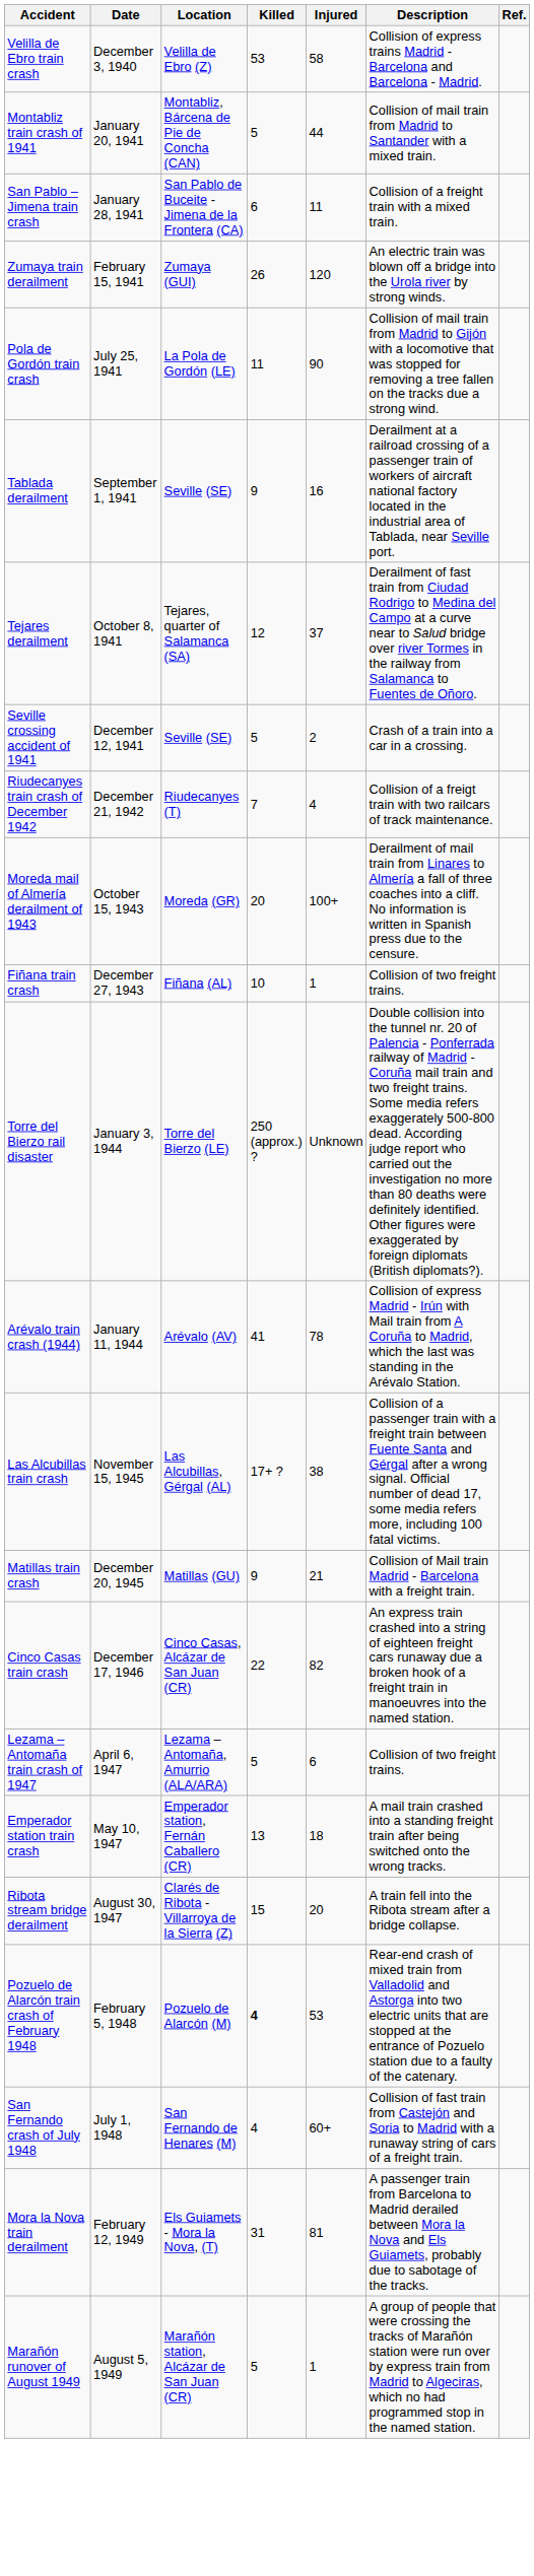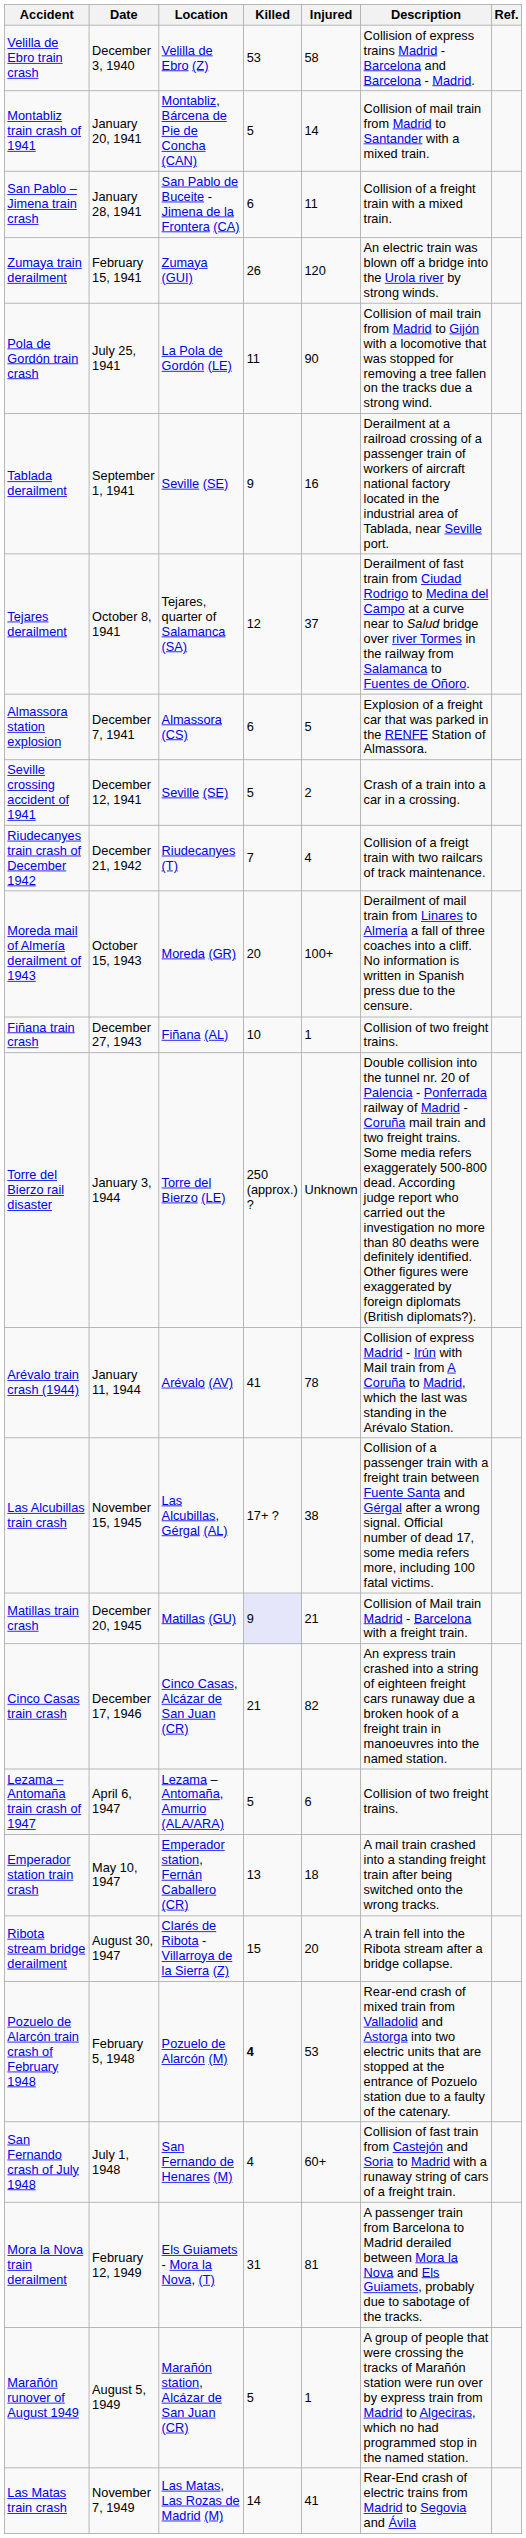 <table class="wikitable sortable" style="width:100%; font-size:96%;">
 <tr>
 <th>Accident</th>
 <th data-sort-type="date">Date</th>
 <th>Location</th>
 <th>Killed</th>
 <th>Injured</th>
 <th>Description</th>
 <th>Ref.</th>
 </tr>
 <tr>
 <td><a href='#'>Velilla de Ebro train crash</a></td>
 <td>December 3, 1940</td>
 <td><a href='#'>Velilla de Ebro</a> <a href='#'>(Z)</a></td>
 <td>53</td>
 <td>58</td>
 <td>Collision of express trains <a href='#'>Madrid</a> - <a href='#'>Barcelona</a> and <a href='#'>Barcelona</a> - <a href='#'>Madrid</a>.</td>
 <td></td>
 </tr>
 <tr>
 <td><a href='#'>Montabliz train crash of 1941</a></td>
 <td>January 20, 1941</td>
 <td><a href='#'>Montabliz</a>, <a href='#'>Bárcena de Pie de Concha</a> <a href='#'>(CAN)</a></td>
 <td>5</td>
-<td>44</td>
+<td>14</td>
 <td>Collision of mail train from <a href='#'>Madrid</a> to <a href='#'>Santander</a> with a mixed train.</td>
 <td></td>
 </tr>
 <tr>
 <td><a href='#'>San Pablo – Jimena train crash</a></td>
 <td>January 28, 1941</td>
 <td><a href='#'>San Pablo de Buceite</a> -  <a href='#'>Jimena de la Frontera</a> <a href='#'>(CA)</a></td>
 <td>6</td>
 <td>11</td>
 <td>Collision of a freight train with a mixed train.</td>
 <td></td>
 </tr>
 <tr>
 <td><a href='#'>Zumaya train derailment</a></td>
 <td>February 15, 1941</td>
 <td><a href='#'>Zumaya</a> <a href='#'>(GUI)</a></td>
 <td>26</td>
 <td>120</td>
 <td>An electric train was blown off a bridge into the <a href='#'>Urola river</a> by strong winds.</td>
 <td></td>
 </tr>
 <tr>
 <td><a href='#'>Pola de Gordón train crash</a></td>
 <td>July 25, 1941</td>
 <td><a href='#'>La Pola de Gordón</a> <a href='#'>(LE)</a></td>
 <td>11</td>
 <td>90</td>
 <td>Collision of mail train from <a href='#'>Madrid</a> to <a href='#'>Gijón</a> with a locomotive that was stopped for removing a tree fallen on the tracks due a strong wind.</td>
 <td></td>
 </tr>
 <tr>
 <td><a href='#'>Tablada derailment</a></td>
 <td>September 1, 1941</td>
 <td><a href='#'>Seville</a> <a href='#'>(SE)</a></td>
 <td>9</td>
 <td>16</td>
 <td>Derailment at a railroad crossing of a passenger train of workers of aircraft national factory located in the industrial area of Tablada, near <a href='#'>Seville</a> port.</td>
 <td></td>
 </tr>
 <tr>
 <td><a href='#'>Tejares derailment</a></td>
 <td>October 8, 1941</td>
 <td>Tejares, quarter of <a href='#'>Salamanca</a> <a href='#'>(SA)</a></td>
 <td>12</td>
 <td>37</td>
 <td>Derailment of fast train from <a href='#'>Ciudad Rodrigo</a> to <a href='#'>Medina del Campo</a> at a curve near to <em>Salud</em> bridge over <a href='#'>river Tormes</a> in the railway from <a href='#'>Salamanca</a> to <a href='#'>Fuentes de Oñoro</a>.</td>
+<td></td>
+</tr>
+<tr>
+<td><a href='#'>Almassora station explosion</a></td>
+<td>December 7, 1941</td>
+<td><a href='#'>Almassora</a> <a href='#'>(CS)</a></td>
+<td>6</td>
+<td>5</td>
+<td>Explosion of a freight car that was parked in the <a href='#'>RENFE</a> Station of Almassora.</td>
 <td></td>
 </tr>
 <tr>
 <td><a href='#'>Seville crossing accident of 1941</a></td>
 <td>December 12, 1941</td>
 <td><a href='#'>Seville</a> <a href='#'>(SE)</a></td>
 <td>5</td>
 <td>2</td>
 <td>Crash of a train into a car in a crossing.</td>
 <td></td>
 </tr>
 <tr>
 <td><a href='#'>Riudecanyes train crash of December 1942</a></td>
 <td>December 21, 1942</td>
 <td><a href='#'>Riudecanyes</a> <a href='#'>(T)</a></td>
 <td>7</td>
 <td>4</td>
 <td>Collision of a freigt train with two railcars of track maintenance.</td>
 <td></td>
 </tr>
 <tr>
 <td><a href='#'>Moreda mail of Almería derailment of 1943</a></td>
 <td>October 15, 1943</td>
 <td><a href='#'>Moreda</a> <a href='#'>(GR)</a></td>
 <td>20</td>
 <td>100+</td>
 <td>Derailment of mail train from <a href='#'>Linares</a> to <a href='#'>Almería</a> a fall of three coaches into a cliff. No information is written in Spanish press due to the censure.</td>
 <td></td>
 </tr>
 <tr>
 <td><a href='#'>Fiñana train crash</a></td>
 <td>December 27, 1943</td>
 <td><a href='#'>Fiñana</a> <a href='#'>(AL)</a></td>
 <td>10</td>
 <td>1</td>
 <td>Collision of two freight trains.</td>
 <td></td>
 </tr>
 <tr>
 <td><a href='#'>Torre del Bierzo rail disaster</a></td>
 <td>January 3, 1944</td>
 <td><a href='#'>Torre del Bierzo</a> <a href='#'>(LE)</a></td>
 <td>250 (approx.) ?</td>
 <td>Unknown</td>
 <td>Double collision into the tunnel nr. 20 of <a href='#'>Palencia</a> - <a href='#'>Ponferrada</a> railway of <a href='#'>Madrid</a> - <a href='#'>Coruña</a> mail train and two freight trains. Some media refers exaggerately 500-800 dead. According judge report who carried out the investigation no more than 80 deaths were definitely identified. Other figures were exaggerated by foreign diplomats (British diplomats?).</td>
 <td></td>
 </tr>
 <tr>
 <td><a href='#'>Arévalo train crash (1944)</a></td>
 <td>January 11, 1944</td>
 <td><a href='#'>Arévalo</a> <a href='#'>(AV)</a></td>
 <td>41</td>
 <td>78</td>
 <td>Collision of express <a href='#'>Madrid</a> - <a href='#'>Irún</a> with Mail train from <a href='#'>A Coruña</a> to <a href='#'>Madrid</a>, which the last was standing in the Arévalo Station.</td>
 <td></td>
 </tr>
 <tr>
 <td><a href='#'>Las Alcubillas train crash</a></td>
 <td>November 15, 1945</td>
 <td><a href='#'>Las Alcubillas</a>, <a href='#'>Gérgal</a> <a href='#'>(AL)</a></td>
 <td>17+ ?</td>
 <td>38</td>
 <td>Collision of a passenger train with a freight train between <a href='#'>Fuente Santa</a> and <a href='#'>Gérgal</a> after a wrong signal. Official number of dead 17, some media refers more, including 100 fatal victims.</td>
 <td></td>
 </tr>
 <tr>
 <td><a href='#'>Matillas train crash</a></td>
 <td>December 20, 1945</td>
 <td><a href='#'>Matillas</a> <a href='#'>(GU)</a></td>
-<td>9</td>
+<td style="background: lavender;">9</td>
 <td>21</td>
 <td>Collision of Mail train <a href='#'>Madrid</a> - <a href='#'>Barcelona</a> with a freight train.</td>
 <td></td>
 </tr>
 <tr>
 <td><a href='#'>Cinco Casas train crash</a></td>
 <td>December 17, 1946</td>
 <td><a href='#'>Cinco Casas</a>, <a href='#'>Alcázar de San Juan</a> <a href='#'>(CR)</a></td>
-<td>22</td>
+<td>21</td>
 <td>82</td>
 <td>An express train crashed into a string of eighteen freight cars runaway due a broken hook of a freight train in manoeuvres into the named station.</td>
 <td></td>
 </tr>
 <tr>
 <td><a href='#'>Lezama – Antomaña train crash of 1947</a></td>
 <td>April 6, 1947</td>
 <td><a href='#'>Lezama</a> – <a href='#'>Antomaña</a>, <a href='#'>Amurrio</a> <a href='#'>(ALA/ARA)</a></td>
 <td>5</td>
 <td>6</td>
 <td>Collision of two freight trains.</td>
 <td></td>
 </tr>
 <tr>
 <td><a href='#'>Emperador station train crash</a></td>
 <td>May 10, 1947</td>
 <td><a href='#'>Emperador station</a>, <a href='#'>Fernán Caballero</a> <a href='#'>(CR)</a></td>
 <td>13</td>
 <td>18</td>
 <td>A mail train crashed into a standing freight train after being switched onto the wrong tracks.</td>
 <td></td>
 </tr>
 <tr>
 <td><a href='#'>Ribota stream bridge derailment</a></td>
 <td>August 30, 1947</td>
 <td><a href='#'>Clarés de Ribota</a> - <a href='#'>Villarroya de la Sierra</a> <a href='#'>(Z)</a></td>
 <td>15</td>
 <td>20</td>
 <td>A train fell into the Ribota stream after a bridge collapse.</td>
 <td></td>
 </tr>
 <tr>
 <td><a href='#'>Pozuelo de Alarcón train crash of February 1948</a></td>
 <td>February 5, 1948</td>
 <td><a href='#'>Pozuelo de Alarcón</a> <a href='#'>(M)</a></td>
 <td><strong>4</strong></td>
 <td>53</td>
 <td>Rear-end crash of mixed train from <a href='#'>Valladolid</a> and <a href='#'>Astorga</a> into two electric units that are stopped at the entrance of Pozuelo station due to a faulty of the catenary.</td>
 <td></td>
 </tr>
 <tr>
 <td><a href='#'>San Fernando crash of July 1948</a></td>
 <td>July 1, 1948</td>
 <td><a href='#'>San Fernando de Henares</a> <a href='#'>(M)</a></td>
 <td>4</td>
 <td>60+</td>
 <td>Collision of fast train from <a href='#'>Castejón</a> and <a href='#'>Soria</a> to <a href='#'>Madrid</a> with a runaway string of cars of a freight train.</td>
 <td></td>
 </tr>
 <tr>
 <td><a href='#'>Mora la Nova train derailment</a></td>
 <td>February 12, 1949</td>
 <td><a href='#'>Els Guiamets</a> - <a href='#'>Mora la Nova</a>, <a href='#'>(T)</a></td>
 <td>31</td>
 <td>81</td>
 <td>A passenger train from Barcelona to Madrid derailed between <a href='#'>Mora la Nova</a> and <a href='#'>Els Guiamets</a>, probably due to sabotage of the tracks.</td>
 <td></td>
 </tr>
 <tr>
 <td><a href='#'>Marañón runover of August 1949</a></td>
 <td>August 5, 1949</td>
 <td><a href='#'>Marañón station</a>, <a href='#'>Alcázar de San Juan</a> <a href='#'>(CR)</a></td>
 <td>5</td>
 <td>1</td>
 <td>A group of people that were crossing the tracks of Marañón station were run over by express train from <a href='#'>Madrid</a> to <a href='#'>Algeciras</a>, which no had programmed stop in the named station.</td>
 <td></td>
 </tr>
+<tr>
+<td><a href='#'>Las Matas train crash</a></td>
+<td>November 7, 1949</td>
+<td><a href='#'>Las Matas</a>, <a href='#'>Las Rozas de Madrid</a> <a href='#'>(M)</a></td>
+<td>14</td>
+<td>41</td>
+<td>Rear-End crash of electric trains from <a href='#'>Madrid</a> to <a href='#'>Segovia</a> and <a href='#'>Ávila</a></td>
+<td></td>
+</tr>
 </table>
